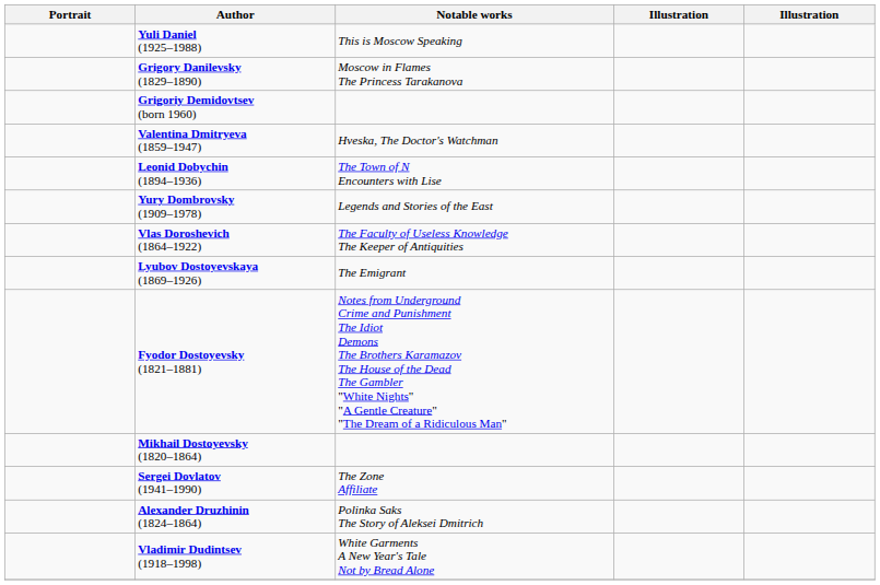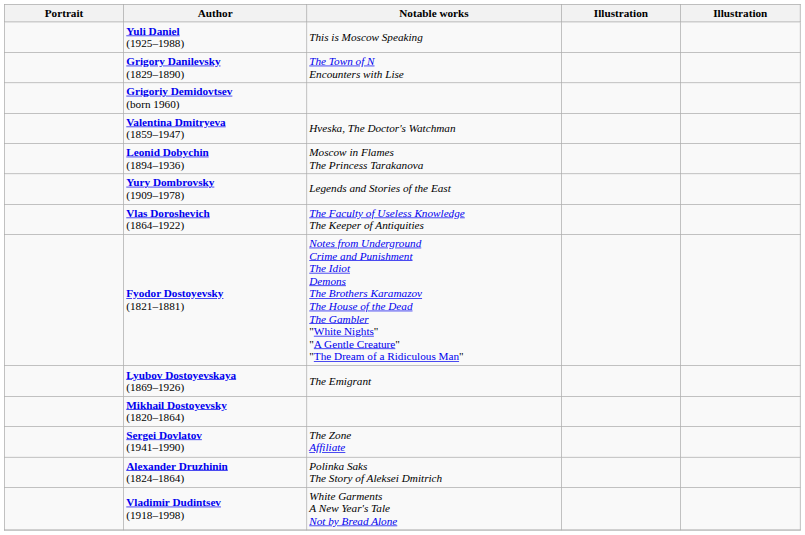 <table class="wikitable" style="width:90%;">
 <tr bgcolor="#cccccc">
 <th width=15%>Portrait</th>
 <th width=23%>Author</th>
 <th width=32%>Notable works</th>
 <th width=15%>Illustration</th>
 <th width=15%>Illustration</th>
 </tr>
 <tr>
 <td align=center></td>
 <td><strong><a href='#'>Yuli Daniel</a></strong><br>(1925–1988)</td>
 <td><em>This is Moscow Speaking</em></td>
 <td align=center></td>
 <td align=center></td>
 </tr>
 <tr>
 <td align=center></td>
 <td><strong><a href='#'>Grigory Danilevsky</a></strong><br>(1829–1890)</td>
-<td><em>Moscow in Flames</em><br><em>The Princess Tarakanova</em></td>
+<td><em><a href='#'>The Town of N</a></em><br><em>Encounters with Lise</em></td>
 <td align=center></td>
 <td align=center></td>
 </tr>
 <tr>
 <td align=center></td>
 <td><strong><a href='#'>Grigoriy Demidovtsev</a></strong><br>(born 1960)</td>
 <td></td>
 <td align=center></td>
 <td align=center></td>
 </tr>
 <tr>
 <td align=center></td>
 <td><strong><a href='#'>Valentina Dmitryeva</a></strong><br>(1859–1947)</td>
 <td><em>Hveska, The Doctor's Watchman</em></td>
 <td align=center></td>
 <td align=center></td>
 </tr>
 <tr>
 <td align=center></td>
 <td><strong><a href='#'>Leonid Dobychin</a></strong><br>(1894–1936)</td>
-<td><em><a href='#'>The Town of N</a></em><br><em>Encounters with Lise</em></td>
+<td><em>Moscow in Flames</em><br><em>The Princess Tarakanova</em></td>
 <td align=center></td>
 <td align=center></td>
 </tr>
 <tr>
 <td align=center></td>
 <td><strong><a href='#'>Yury Dombrovsky</a></strong><br>(1909–1978)</td>
 <td><em>Legends and Stories of the East</em></td>
 <td align=center></td>
 <td align=center></td>
 </tr>
 <tr>
 <td align=center></td>
 <td><strong><a href='#'>Vlas Doroshevich</a></strong><br>(1864–1922)</td>
 <td><em><a href='#'>The Faculty of Useless Knowledge</a></em><br><em>The Keeper of Antiquities</em></td>
 <td align=center></td>
 <td align=center></td>
 </tr>
 <tr>
 <td align=center></td>
-<td><strong><a href='#'>Lyubov Dostoyevskaya</a></strong><br>(1869–1926)</td>
-<td><em>The Emigrant</em></td>
+<td><strong><a href='#'>Fyodor Dostoyevsky</a></strong><br>(1821–1881)</td>
+<td><em><a href='#'>Notes from Underground</a></em><br><em><a href='#'>Crime and Punishment</a></em><br><em><a href='#'>The Idiot</a></em><br><em><a href='#'>Demons</a></em><br><em><a href='#'>The Brothers Karamazov</a></em><br><em><a href='#'>The House of the Dead</a></em><br><em><a href='#'>The Gambler</a></em><br>"<a href='#'>White Nights</a>"<br>"<a href='#'>A Gentle Creature</a>"<br>"<a href='#'>The Dream of a Ridiculous Man</a>"</td>
 <td align=center></td>
 <td align=center></td>
 </tr>
 <tr>
 <td align=center></td>
-<td><strong><a href='#'>Fyodor Dostoyevsky</a></strong><br>(1821–1881)</td>
-<td><em><a href='#'>Notes from Underground</a></em><br><em><a href='#'>Crime and Punishment</a></em><br><em><a href='#'>The Idiot</a></em><br><em><a href='#'>Demons</a></em><br><em><a href='#'>The Brothers Karamazov</a></em><br><em><a href='#'>The House of the Dead</a></em><br><em><a href='#'>The Gambler</a></em><br>"<a href='#'>White Nights</a>"<br>"<a href='#'>A Gentle Creature</a>"<br>"<a href='#'>The Dream of a Ridiculous Man</a>"</td>
+<td><strong><a href='#'>Lyubov Dostoyevskaya</a></strong><br>(1869–1926)</td>
+<td><em>The Emigrant</em></td>
 <td align=center></td>
 <td align=center></td>
 </tr>
 <tr>
 <td align=center></td>
 <td><strong><a href='#'>Mikhail Dostoyevsky</a></strong><br>(1820–1864)</td>
 <td></td>
 <td align=center></td>
 <td align=center></td>
 </tr>
 <tr>
 <td align=center></td>
 <td><strong><a href='#'>Sergei Dovlatov</a></strong><br>(1941–1990)</td>
 <td><em>The Zone</em><br><em><a href='#'>Affiliate</a></em></td>
 <td align=center></td>
 <td align=center></td>
 </tr>
 <tr>
 <td align=center></td>
 <td><strong><a href='#'>Alexander Druzhinin</a></strong><br>(1824–1864)</td>
 <td><em>Polinka Saks</em><br><em>The Story of Aleksei Dmitrich</em></td>
 <td align=center></td>
 <td align=center></td>
 </tr>
 <tr>
 <td align=center></td>
 <td><strong><a href='#'>Vladimir Dudintsev</a></strong><br>(1918–1998)</td>
 <td><em>White Garments</em><br><em>A New Year's Tale</em><br><em><a href='#'>Not by Bread Alone</a></em></td>
 <td align=center></td>
 <td align=center></td>
 </tr>
 <tr>
 </tr>
 </table>
